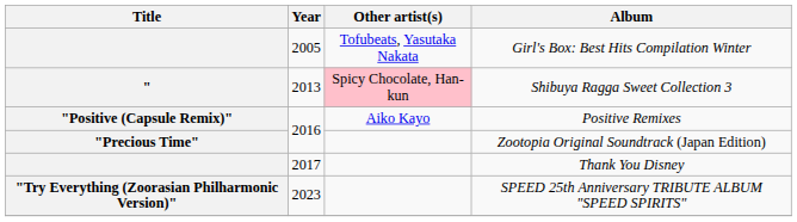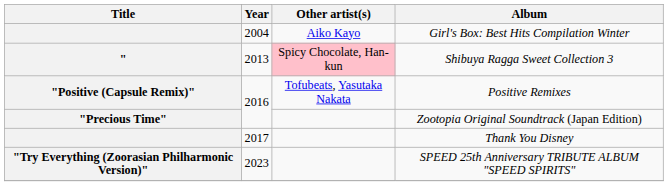 <table class="wikitable plainrowheaders" style="text-align:center;">
 <tr>
 <th scope="col">Title</th>
 <th scope="col">Year</th>
 <th scope="col">Other artist(s)</th>
 <th scope="col">Album</th>
 </tr>
 <tr>
 <th scope="row"></th>
-<td>2005</td>
-<td><a href='#'>Tofubeats</a>, <a href='#'>Yasutaka Nakata</a></td>
+<td>2004</td>
+<td><a href='#'>Aiko Kayo</a></td>
 <td><em>Girl's Box: Best Hits Compilation Winter</em></td>
 </tr>
 <tr>
 <th scope="row">"</th>
 <td>2013</td>
 <td style="background: pink;">Spicy Chocolate, Han-kun</td>
 <td><em>Shibuya Ragga Sweet Collection 3</em></td>
 </tr>
 <tr>
 <th scope="row">"Positive (Capsule Remix)"</th>
 <td rowspan="2">2016</td>
-<td><a href='#'>Aiko Kayo</a></td>
+<td><a href='#'>Tofubeats</a>, <a href='#'>Yasutaka Nakata</a></td>
 <td><em>Positive Remixes</em></td>
 </tr>
 <tr>
 <th scope="row">"Precious Time"</th>
 <td></td>
 <td><em>Zootopia Original Soundtrack</em> <span>(Japan Edition)</span></td>
 </tr>
 <tr>
 <th scope="row"></th>
 <td>2017</td>
 <td></td>
 <td><em>Thank You Disney</em></td>
 </tr>
 <tr>
 <th scope="row">"Try Everything (Zoorasian Philharmonic Version)"</th>
 <td>2023</td>
 <td></td>
 <td><em>SPEED 25th Anniversary TRIBUTE ALBUM "SPEED SPIRITS"</em></td>
 </tr>
 <tr>
 </tr>
 </table>
